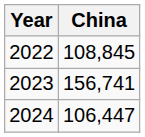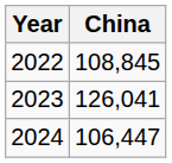 <table class="wikitable">
 <tr>
 <th>Year</th>
 <th>China</th>
 </tr>
 <tr>
 <td>2022</td>
 <td>108,845</td>
 </tr>
 <tr>
 <td>2023</td>
-<td>156,741</td>
+<td>126,041</td>
 </tr>
 <tr>
 <td>2024</td>
 <td>106,447</td>
 </tr>
 </table>
